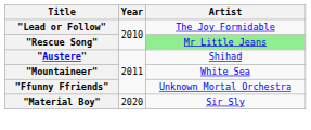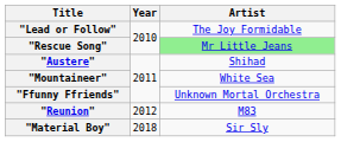 <table class="wikitable plainrowheaders" style="text-align:center;">
 <tr>
 <th scope="col" style="width:12em;">Title</th>
 <th scope="col">Year</th>
 <th scope="col" style="width:17em;">Artist</th>
 </tr>
 <tr>
 <th scope="row">"Lead or Follow"</th>
 <td rowspan="2">2010</td>
 <td><a href='#'>The Joy Formidable</a></td>
 </tr>
 <tr>
 <th scope="row">"Rescue Song"</th>
 <td style="background: lightgreen;"><a href='#'>Mr Little Jeans</a></td>
 </tr>
 <tr>
 <th scope="row">"<a href='#'>Austere</a>"</th>
 <td rowspan="3">2011</td>
 <td><a href='#'>Shihad</a></td>
 </tr>
 <tr>
 <th scope="row">"Mountaineer"</th>
 <td><a href='#'>White Sea</a></td>
 </tr>
 <tr>
 <th scope="row">"Ffunny Ffriends"</th>
 <td><a href='#'>Unknown Mortal Orchestra</a></td>
 </tr>
 <tr>
+<th scope="row">"<a href='#'>Reunion</a>"</th>
+<td>2012</td>
+<td><a href='#'>M83</a></td>
+</tr>
+<tr>
 <th scope="row">"Material Boy"</th>
-<td>2020</td>
+<td>2018</td>
 <td><a href='#'>Sir Sly</a></td>
 </tr>
 </table>
